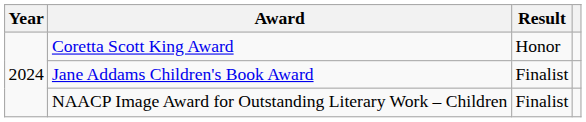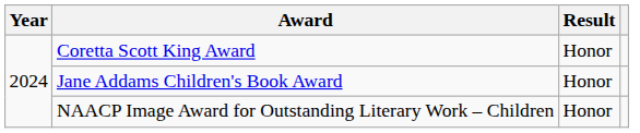 <table class="wikitable">
 <tr>
 <th>Year</th>
 <th>Award</th>
 <th>Result</th>
 <th></th>
 </tr>
 <tr>
 <td rowspan="3">2024</td>
 <td><a href='#'>Coretta Scott King Award</a></td>
 <td>Honor</td>
 <td></td>
 </tr>
 <tr>
 <td><a href='#'>Jane Addams Children's Book Award</a></td>
-<td>Finalist</td>
+<td>Honor</td>
 <td></td>
 </tr>
 <tr>
 <td>NAACP Image Award for Outstanding Literary Work – Children</td>
-<td>Finalist</td>
+<td>Honor</td>
 <td></td>
 </tr>
 </table>
